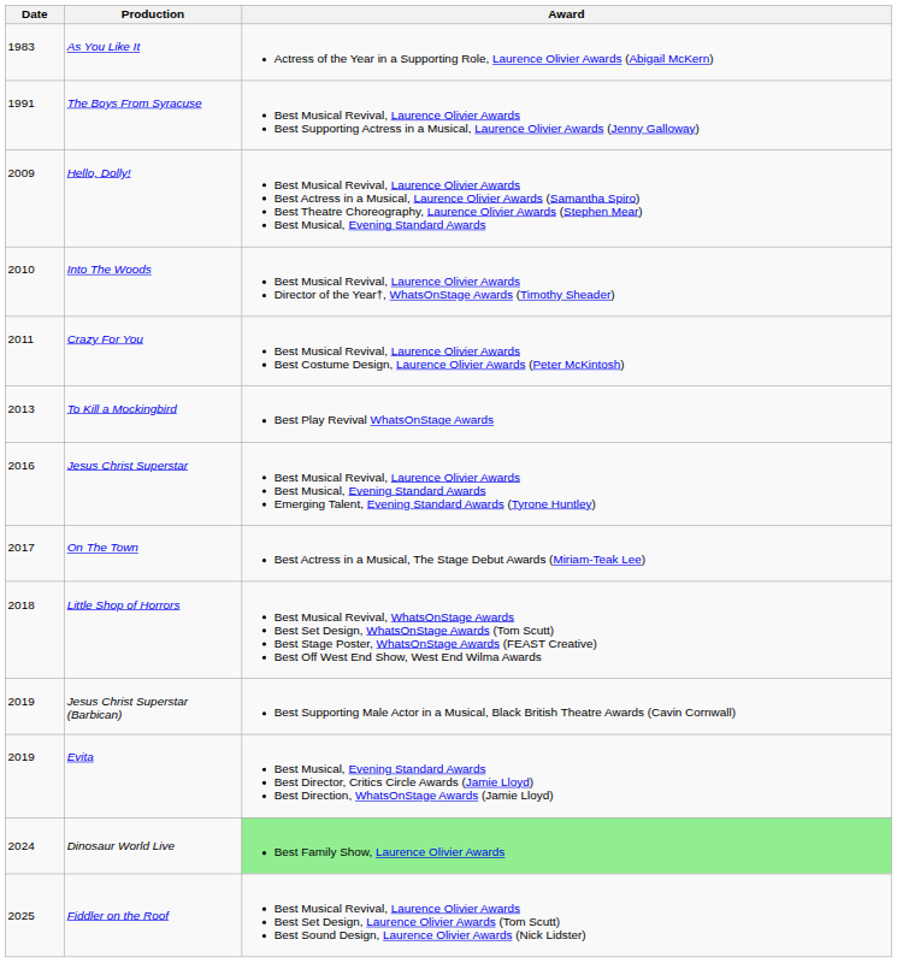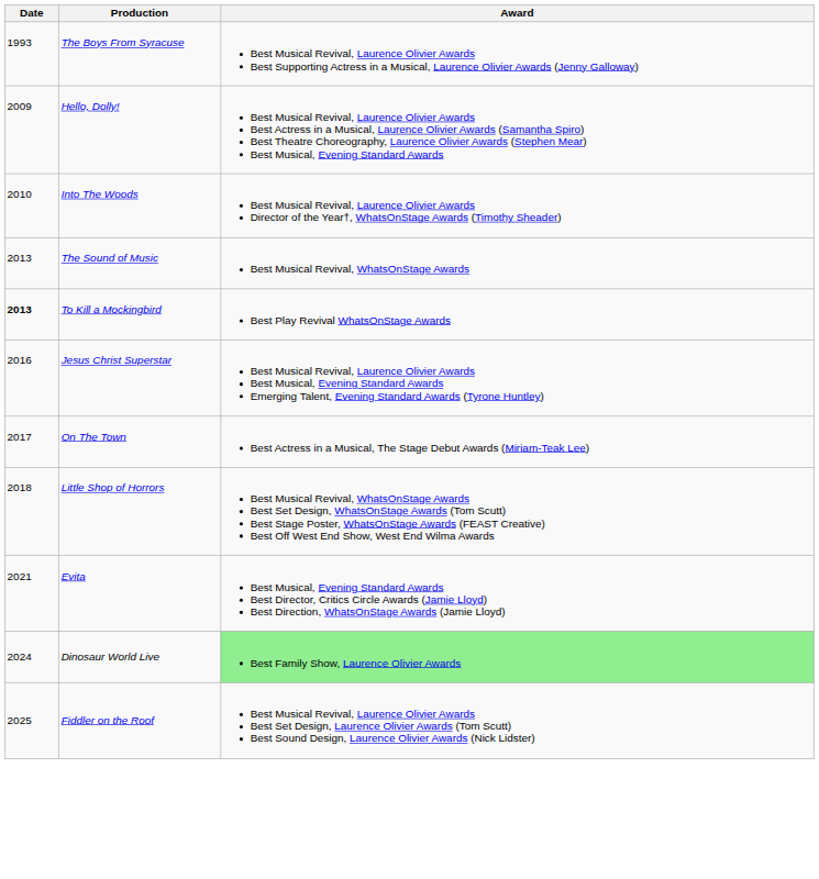 <table class=wikitable width="75%">
 <tr>
 <th width="5%">Date</th>
 <th width="15%">Production</th>
 <th width="55%">Award</th>
 </tr>
 <tr>
-<td valign="top"><br>1983</td>
-<td valign="top"><br><em><a href='#'>As You Like It</a></em></td>
-<td valign="top"><br><ul><li>Actress of the Year in a Supporting Role, <a href='#'>Laurence Olivier Awards</a> (<a href='#'>Abigail McKern</a>) </li></ul></td>
-</tr>
-<tr>
-<td valign="top"><br>1991</td>
+<td valign="top"><br>1993</td>
 <td valign="top"><br><em><a href='#'>The Boys From Syracuse</a></em></td>
 <td valign="top"><br><ul><li>Best Musical Revival, <a href='#'>Laurence Olivier Awards</a></li><li>Best Supporting Actress in a Musical, <a href='#'>Laurence Olivier Awards</a> (<a href='#'>Jenny Galloway</a>)</li></ul></td>
 </tr>
 <tr>
 <td valign="top"><br>2009</td>
 <td valign="top"><br><em><a href='#'>Hello, Dolly!</a></em></td>
 <td valign="top"><br><ul><li>Best Musical Revival, <a href='#'>Laurence Olivier Awards</a></li><li>Best Actress in a Musical, <a href='#'>Laurence Olivier Awards</a> (<a href='#'>Samantha Spiro</a>)</li><li>Best Theatre Choreography, <a href='#'>Laurence Olivier Awards</a> (<a href='#'>Stephen Mear</a>)</li><li>Best Musical, <a href='#'>Evening Standard Awards</a></li></ul></td>
 </tr>
 <tr>
 <td valign="top"><br>2010</td>
 <td valign="top"><br><em><a href='#'>Into The Woods</a></em></td>
 <td valign="top"><br><ul><li>Best Musical Revival, <a href='#'>Laurence Olivier Awards</a></li><li>Director of the Year†, <a href='#'>WhatsOnStage Awards</a> (<a href='#'>Timothy Sheader</a>) </li></ul></td>
 </tr>
 <tr>
-<td valign="top"><br>2011</td>
-<td valign="top"><br><em><a href='#'>Crazy For You</a></em></td>
-<td valign="top"><br><ul><li>Best Musical Revival, <a href='#'>Laurence Olivier Awards</a></li><li>Best Costume Design, <a href='#'>Laurence Olivier Awards</a> (<a href='#'>Peter McKintosh</a>)</li></ul></td>
+<td valign="top"><br>2013</td>
+<td valign="top"><br><em><a href='#'>The Sound of Music</a></em></td>
+<td valign="top"><br><ul><li>Best Musical Revival, <a href='#'>WhatsOnStage Awards</a></li></ul></td>
 </tr>
 <tr>
-<td valign="top"><br>2013</td>
+<td valign="top"><strong><br>2013</strong></td>
 <td valign="top"><br><em><a href='#'>To Kill a Mockingbird</a></em></td>
 <td valign="top"><br><ul><li>Best Play Revival <a href='#'>WhatsOnStage Awards</a></li></ul></td>
 </tr>
 <tr>
 <td valign="top"><br>2016</td>
 <td valign="top"><br><em><a href='#'>Jesus Christ Superstar</a></em></td>
 <td valign="top"><br><ul><li>Best Musical Revival, <a href='#'>Laurence Olivier Awards</a></li><li>Best Musical, <a href='#'>Evening Standard Awards</a></li><li>Emerging Talent, <a href='#'>Evening Standard Awards</a> (<a href='#'>Tyrone Huntley</a>)</li></ul></td>
 </tr>
 <tr>
 <td valign="top"><br>2017</td>
 <td valign="top"><br><em><a href='#'>On The Town</a></em></td>
 <td valign="top"><br><ul><li>Best Actress in a Musical, The Stage Debut Awards (<a href='#'>Miriam-Teak Lee</a>) </li></ul></td>
 </tr>
 <tr>
 <td valign="top"><br>2018</td>
 <td valign="top"><br><em><a href='#'>Little Shop of Horrors</a></em></td>
 <td valign="top"><br><ul><li>Best Musical Revival, <a href='#'>WhatsOnStage Awards</a></li><li>Best Set Design, <a href='#'>WhatsOnStage Awards</a> (Tom Scutt)</li><li>Best Stage Poster, <a href='#'>WhatsOnStage Awards</a> (FEAST Creative)</li><li>Best Off West End Show, West End Wilma Awards </li></ul></td>
 </tr>
 <tr>
-<td valign="top"><br>2019</td>
-<td valign="top"><br><em>Jesus Christ Superstar (Barbican)</em></td>
-<td valign="top"><br><ul><li>Best Supporting Male Actor in a Musical, Black British Theatre Awards (Cavin Cornwall) </li></ul></td>
-</tr>
-<tr>
-<td valign="top"><br>2019</td>
+<td valign="top"><br>2021</td>
 <td valign="top"><br><em><a href='#'>Evita</a></em></td>
 <td valign="top"><br><ul><li>Best Musical, <a href='#'>Evening Standard Awards</a></li><li>Best Director, Critics Circle Awards (<a href='#'>Jamie Lloyd</a>) </li><li>Best Direction, <a href='#'>WhatsOnStage Awards</a> (Jamie Lloyd)</li></ul></td>
 </tr>
 <tr>
 <td>2024</td>
 <td><em>Dinosaur World Live</em></td>
 <td style="background: lightgreen;"><br><ul><li>Best Family Show, <a href='#'>Laurence Olivier Awards</a></li></ul></td>
 </tr>
 <tr>
 <td>2025</td>
 <td><a href='#'><em>Fiddler on the Roof</em></a></td>
 <td><br><ul><li>Best Musical Revival, <a href='#'>Laurence Olivier Awards</a></li><li>Best Set Design, <a href='#'>Laurence Olivier Awards</a> (Tom Scutt)</li><li>Best Sound Design, <a href='#'>Laurence Olivier Awards</a> (Nick Lidster)</li></ul></td>
 </tr>
 </table>
